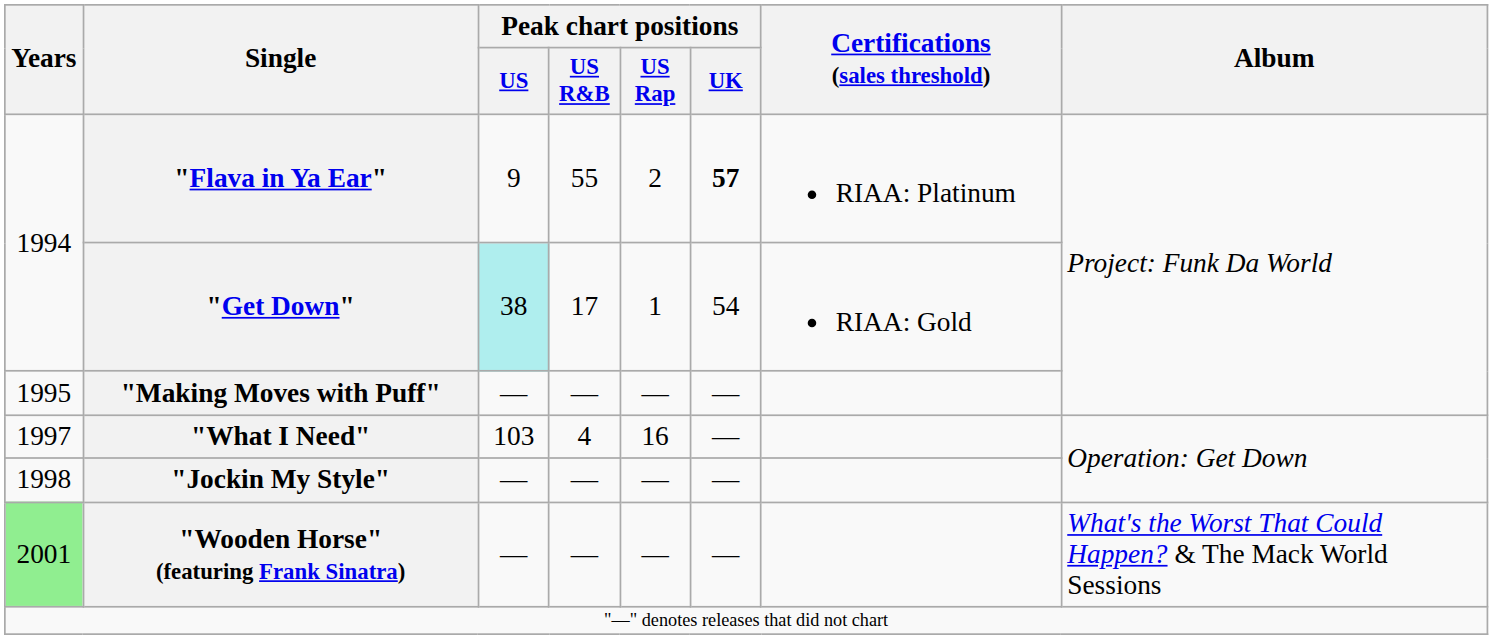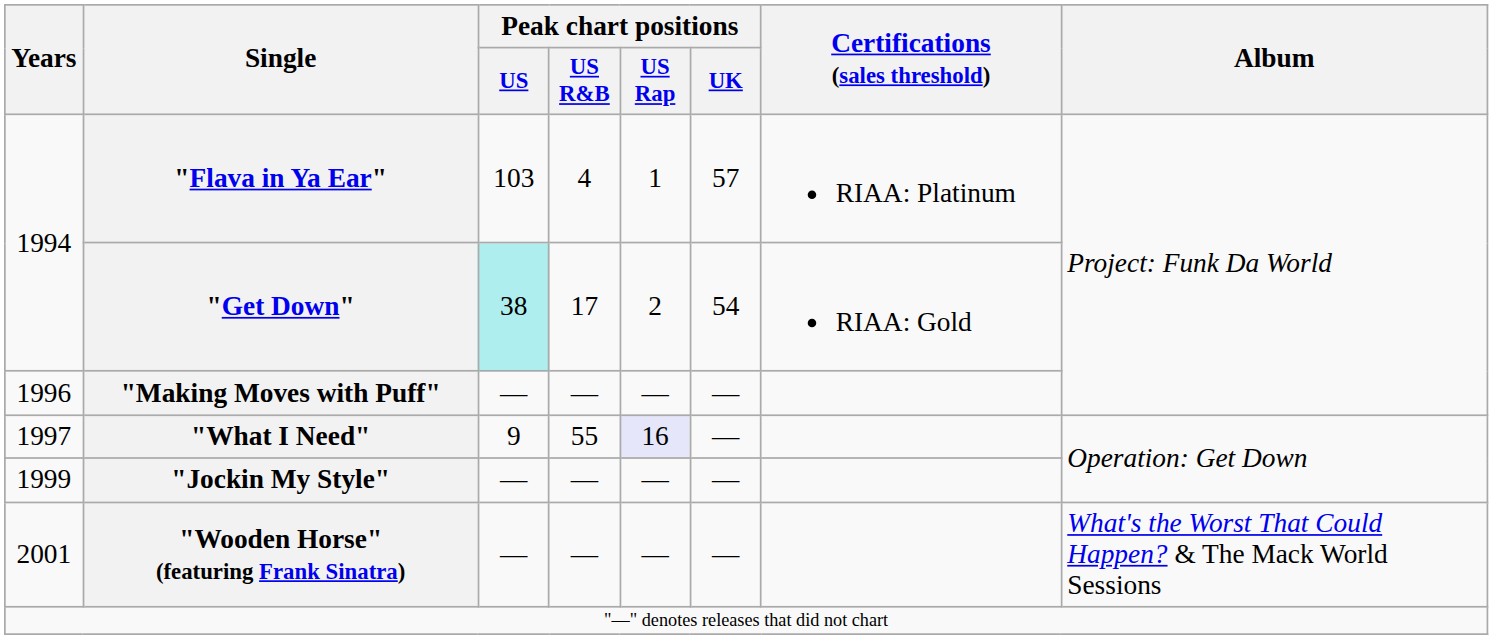 <table class="wikitable plainrowheaders" style="text-align:center;">
 <tr>
 <th rowspan="2">Years</th>
 <th rowspan="2" style="width:14em;">Single</th>
 <th colspan="4">Peak chart positions</th>
 <th rowspan="2" style="width:10.5em;"><a href='#'>Certifications</a><br><small>(<a href='#'>sales threshold</a>)</small></th>
 <th rowspan="2">Album</th>
 </tr>
 <tr style="font-size:smaller;">
 <th style="width:35px;"><a href='#'>US</a><br></th>
 <th style="width:35px;"><a href='#'>US R&B</a><br></th>
 <th style="width:35px;"><a href='#'>US Rap</a><br></th>
 <th style="width:35px;"><a href='#'>UK</a><br></th>
 </tr>
 <tr>
 <td rowspan="2">1994</td>
 <th scope="row">"<a href='#'>Flava in Ya Ear</a>"</th>
-<td>9</td>
-<td>55</td>
-<td>2</td>
-<td><strong>57</strong></td>
+<td>103</td>
+<td>4</td>
+<td>1</td>
+<td>57</td>
 <td style="text-align:left;"><br><ul><li>RIAA: Platinum</li></ul></td>
 <td style="text-align:left;" rowspan="3"><em>Project: Funk Da World</em></td>
 </tr>
 <tr>
 <th scope="row">"<a href='#'>Get Down</a>"</th>
 <td style="background: paleturquoise;">38</td>
 <td>17</td>
-<td>1</td>
+<td>2</td>
 <td>54</td>
 <td style="text-align:left;"><br><ul><li>RIAA: Gold</li></ul></td>
 </tr>
 <tr>
-<td>1995</td>
+<td>1996</td>
 <th scope="row">"Making Moves with Puff"</th>
 <td>—</td>
 <td>—</td>
 <td>—</td>
 <td>—</td>
 </tr>
 <tr>
 <td>1997</td>
 <th scope="row">"What I Need"</th>
-<td>103</td>
-<td>4</td>
-<td>16</td>
+<td>9</td>
+<td>55</td>
+<td style="background: lavender;">16</td>
 <td>—</td>
 <td style="text-align:left;"></td>
 <td style="text-align:left;" rowspan="2"><em>Operation: Get Down</em></td>
 </tr>
 <tr>
-<td>1998</td>
+<td>1999</td>
 <th scope="row">"Jockin My Style"</th>
 <td>—</td>
 <td>—</td>
 <td>—</td>
 <td>—</td>
 <td Jockin My Style="text-align:left;"></td>
 </tr>
 <tr>
-<td style="background: lightgreen;">2001</td>
+<td>2001</td>
 <th scope="row">"Wooden Horse"<br><small>(featuring <a href='#'>Frank Sinatra</a>)</small></th>
 <td>—</td>
 <td>—</td>
 <td>—</td>
 <td>—</td>
 <td></td>
 <td style="text-align:left;"><em><a href='#'>What's the Worst That Could Happen?</a></em> & The Mack World Sessions</td>
 </tr>
 <tr>
 <td colspan="10" style="font-size:8pt">"—" denotes releases that did not chart</td>
 </tr>
 </table>
